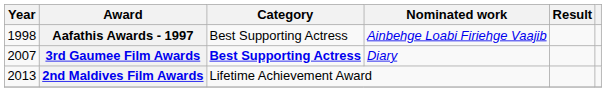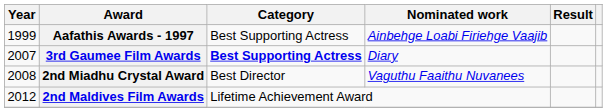 <table class="wikitable plainrowheaders sortable">
 <tr>
 <th scope="col">Year</th>
 <th scope="col">Award</th>
 <th scope="col">Category</th>
 <th scope="col">Nominated work</th>
 <th scope="col">Result</th>
 <th scope="col" class="unsortable"></th>
 </tr>
 <tr>
-<td>1998</td>
+<td>1999</td>
 <th scope="row">Aafathis Awards - 1997</th>
 <td>Best Supporting Actress</td>
 <td><em><a href='#'>Ainbehge Loabi Firiehge Vaajib</a></em></td>
 <td></td>
 <td></td>
 </tr>
 <tr>
 <td>2007</td>
 <th scope="row"><a href='#'>3rd Gaumee Film Awards</a></th>
 <td><strong><a href='#'>Best Supporting Actress</a></strong></td>
 <td><a href='#'><em>Diary</em></a></td>
 <td></td>
 <td style="text-align:center;"></td>
 </tr>
 <tr>
-<td>2013</td>
+<td>2008</td>
+<th scope="row">2nd Miadhu Crystal Award</th>
+<td>Best Director</td>
+<td><em><a href='#'>Vaguthu Faaithu Nuvanees</a></em></td>
+<td></td>
+<td style="text-align:center;"></td>
+</tr>
+<tr>
+<td>2012</td>
 <th scope="row"><a href='#'>2nd Maldives Film Awards</a></th>
 <td colspan="2">Lifetime Achievement Award</td>
 <td></td>
 <td style="text-align:center;"></td>
 </tr>
 <tr>
 </tr>
 </table>
